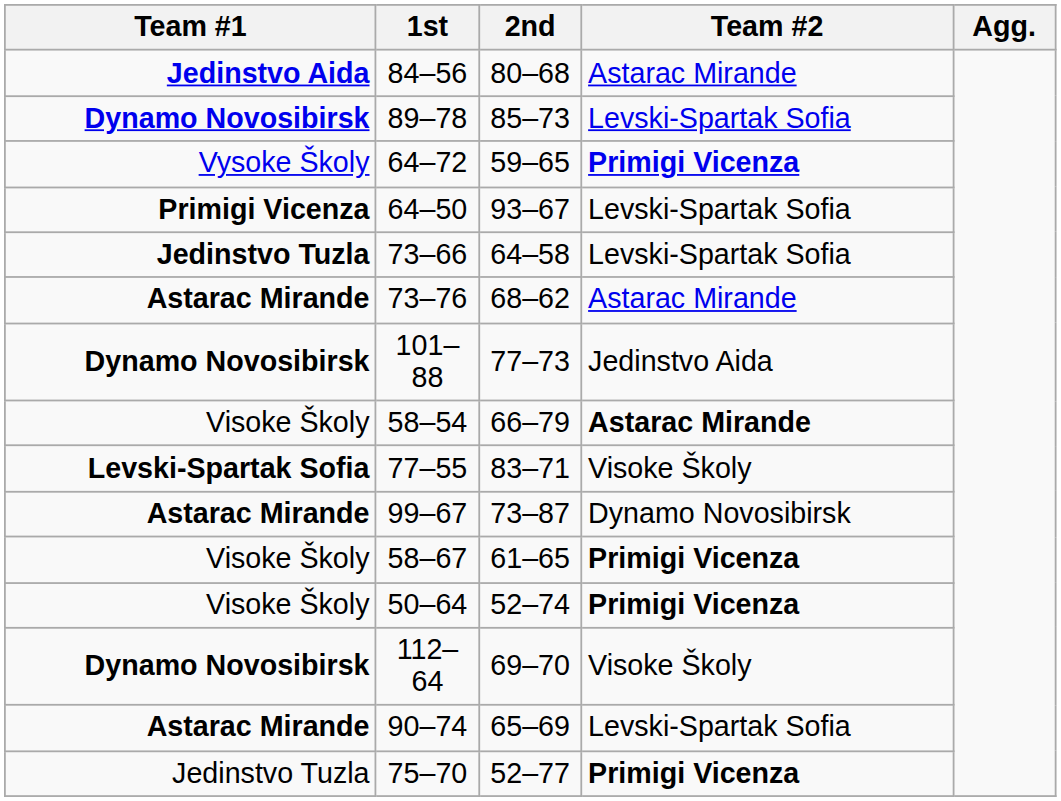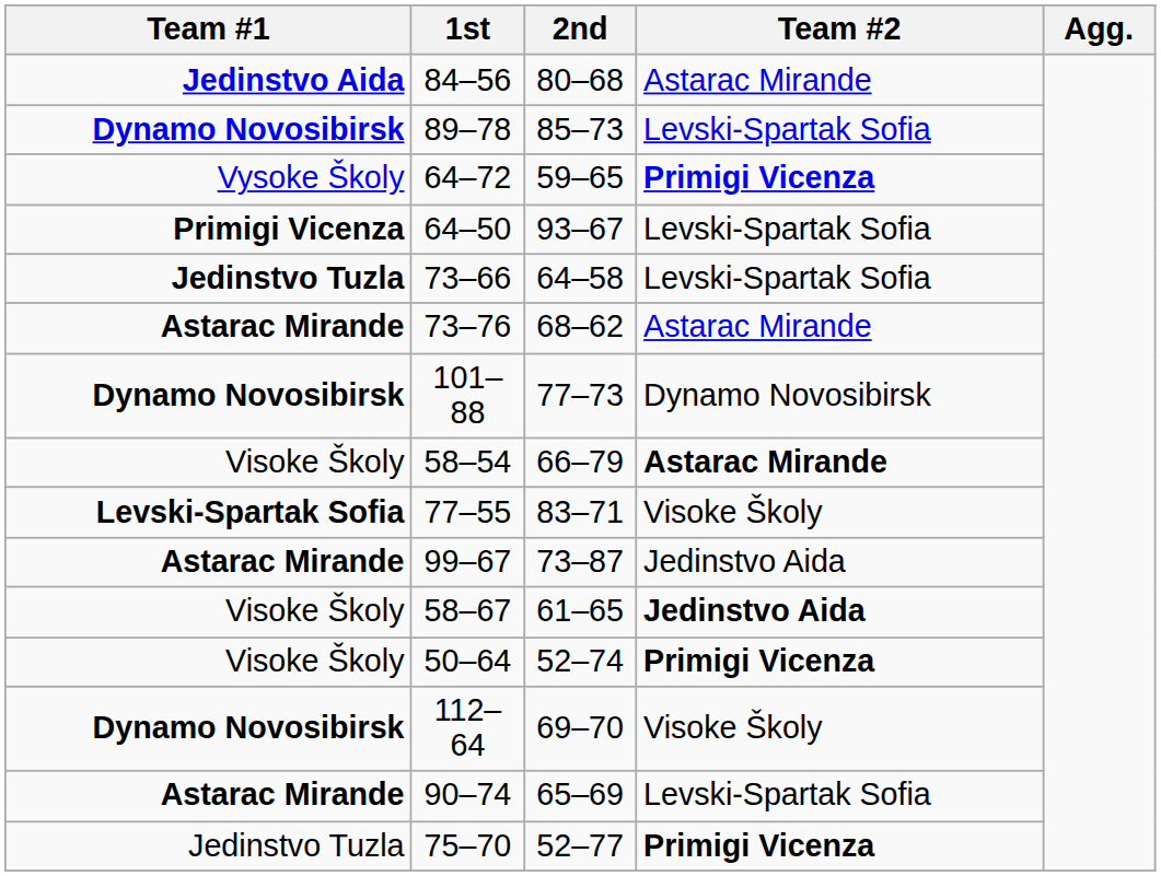 <table class=wikitable style="text-align:center">
 <tr>
 <th width=200>Team #1</th>
 <th width=50>1st</th>
 <th width=50>2nd</th>
 <th width=200>Team #2</th>
 <th width=50>Agg.</th>
 </tr>
 <tr>
 <td style="text-align:right"><strong><a href='#'>Jedinstvo Aida</a></strong> </td>
 <td>84–56</td>
 <td>80–68</td>
 <td style="text-align:left"> <a href='#'>Astarac Mirande</a></td>
 </tr>
 <tr>
 <td style="text-align:right"><strong><a href='#'>Dynamo Novosibirsk</a></strong> </td>
 <td>89–78</td>
 <td>85–73</td>
 <td style="text-align:left"> <a href='#'>Levski-Spartak Sofia</a></td>
 </tr>
 <tr>
 <td style="text-align:right"><a href='#'>Vysoke Školy</a> </td>
 <td>64–72</td>
 <td>59–65</td>
 <td style="text-align:left"> <strong><a href='#'>Primigi Vicenza</a></strong></td>
 </tr>
 <tr>
 <td style="text-align:right"><strong>Primigi Vicenza</strong> </td>
 <td>64–50</td>
 <td>93–67</td>
 <td style="text-align:left"> Levski-Spartak Sofia</td>
 </tr>
 <tr>
 <td style="text-align:right"><strong>Jedinstvo Tuzla</strong> </td>
 <td>73–66</td>
 <td>64–58</td>
 <td style="text-align:left"> Levski-Spartak Sofia</td>
 </tr>
 <tr>
 <td style="text-align:right"><strong>Astarac Mirande</strong> </td>
 <td>73–76</td>
 <td>68–62</td>
 <td style="text-align:left"> <a href='#'>Astarac Mirande</a></td>
 </tr>
 <tr>
 <td style="text-align:right"><strong>Dynamo Novosibirsk</strong>	</td>
 <td>101–88</td>
 <td>77–73</td>
-<td style="text-align:left"> Jedinstvo Aida</td>
+<td style="text-align:left"> Dynamo Novosibirsk</td>
 </tr>
 <tr>
 <td style="text-align:right">Visoke Školy </td>
 <td>58–54</td>
 <td>66–79</td>
 <td style="text-align:left"> <strong>Astarac Mirande</strong></td>
 </tr>
 <tr>
 <td style="text-align:right"><strong>Levski-Spartak Sofia</strong> </td>
 <td>77–55</td>
 <td>83–71</td>
 <td style="text-align:left"> Visoke Školy</td>
 </tr>
 <tr>
 <td style="text-align:right"><strong>Astarac Mirande</strong> </td>
 <td>99–67</td>
 <td>73–87</td>
-<td style="text-align:left"> Dynamo Novosibirsk</td>
+<td style="text-align:left"> Jedinstvo Aida</td>
 </tr>
 <tr>
 <td style="text-align:right">Visoke Školy </td>
 <td>58–67</td>
 <td>61–65</td>
-<td style="text-align:left"> <strong>Primigi Vicenza</strong></td>
+<td style="text-align:left"> <strong>Jedinstvo Aida</strong></td>
 </tr>
 <tr>
 <td style="text-align:right">Visoke Školy </td>
 <td>50–64</td>
 <td>52–74</td>
 <td style="text-align:left"> <strong>Primigi Vicenza</strong></td>
 </tr>
 <tr>
 <td style="text-align:right"><strong>Dynamo Novosibirsk</strong> </td>
 <td>112–64</td>
 <td>69–70</td>
 <td style="text-align:left"> Visoke Školy</td>
 </tr>
 <tr>
 <td style="text-align:right"><strong>Astarac Mirande</strong> </td>
 <td>90–74</td>
 <td>65–69</td>
 <td style="text-align:left"> Levski-Spartak Sofia</td>
 </tr>
 <tr>
 <td style="text-align:right">Jedinstvo Tuzla </td>
 <td>75–70</td>
 <td>52–77</td>
 <td style="text-align:left"> <strong>Primigi Vicenza</strong></td>
 </tr>
 </table>
